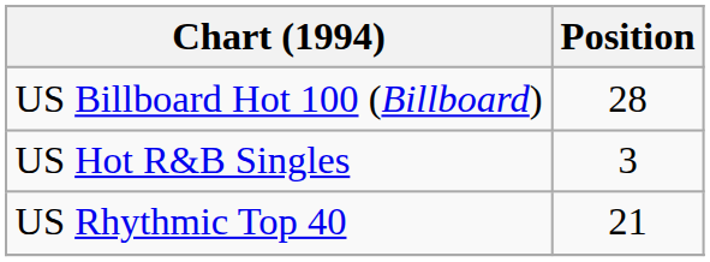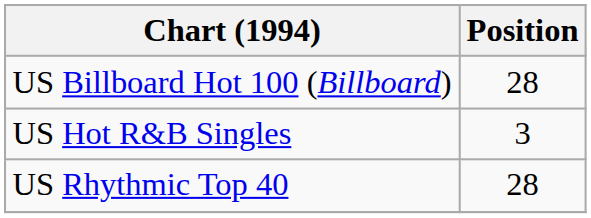 <table class="wikitable sortable">
 <tr>
 <th scope="col">Chart (1994)</th>
 <th scope="col">Position</th>
 </tr>
 <tr>
 <td>US <a href='#'>Billboard Hot 100</a> (<em><a href='#'>Billboard</a></em>)</td>
 <td align="center">28</td>
 </tr>
 <tr>
 <td>US <a href='#'>Hot R&B Singles</a></td>
 <td align="center">3</td>
 </tr>
 <tr>
 <td>US <a href='#'>Rhythmic Top 40</a></td>
-<td align="center">21</td>
+<td align="center">28</td>
 </tr>
 <tr>
 </tr>
 </table>
